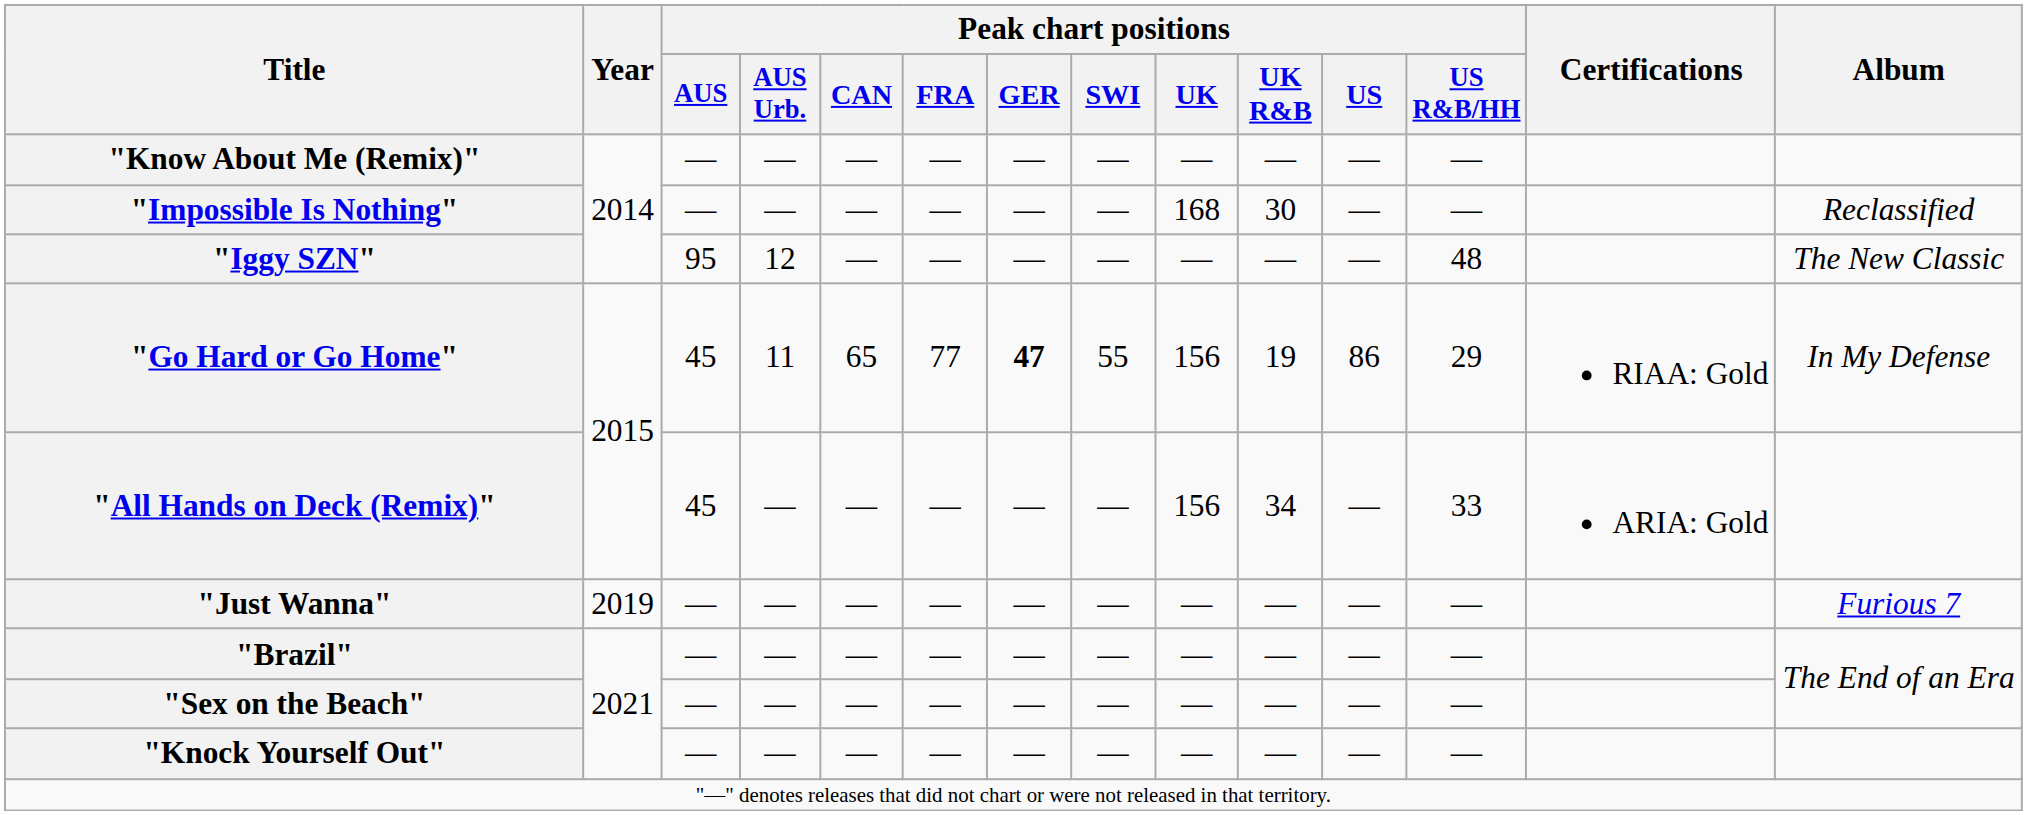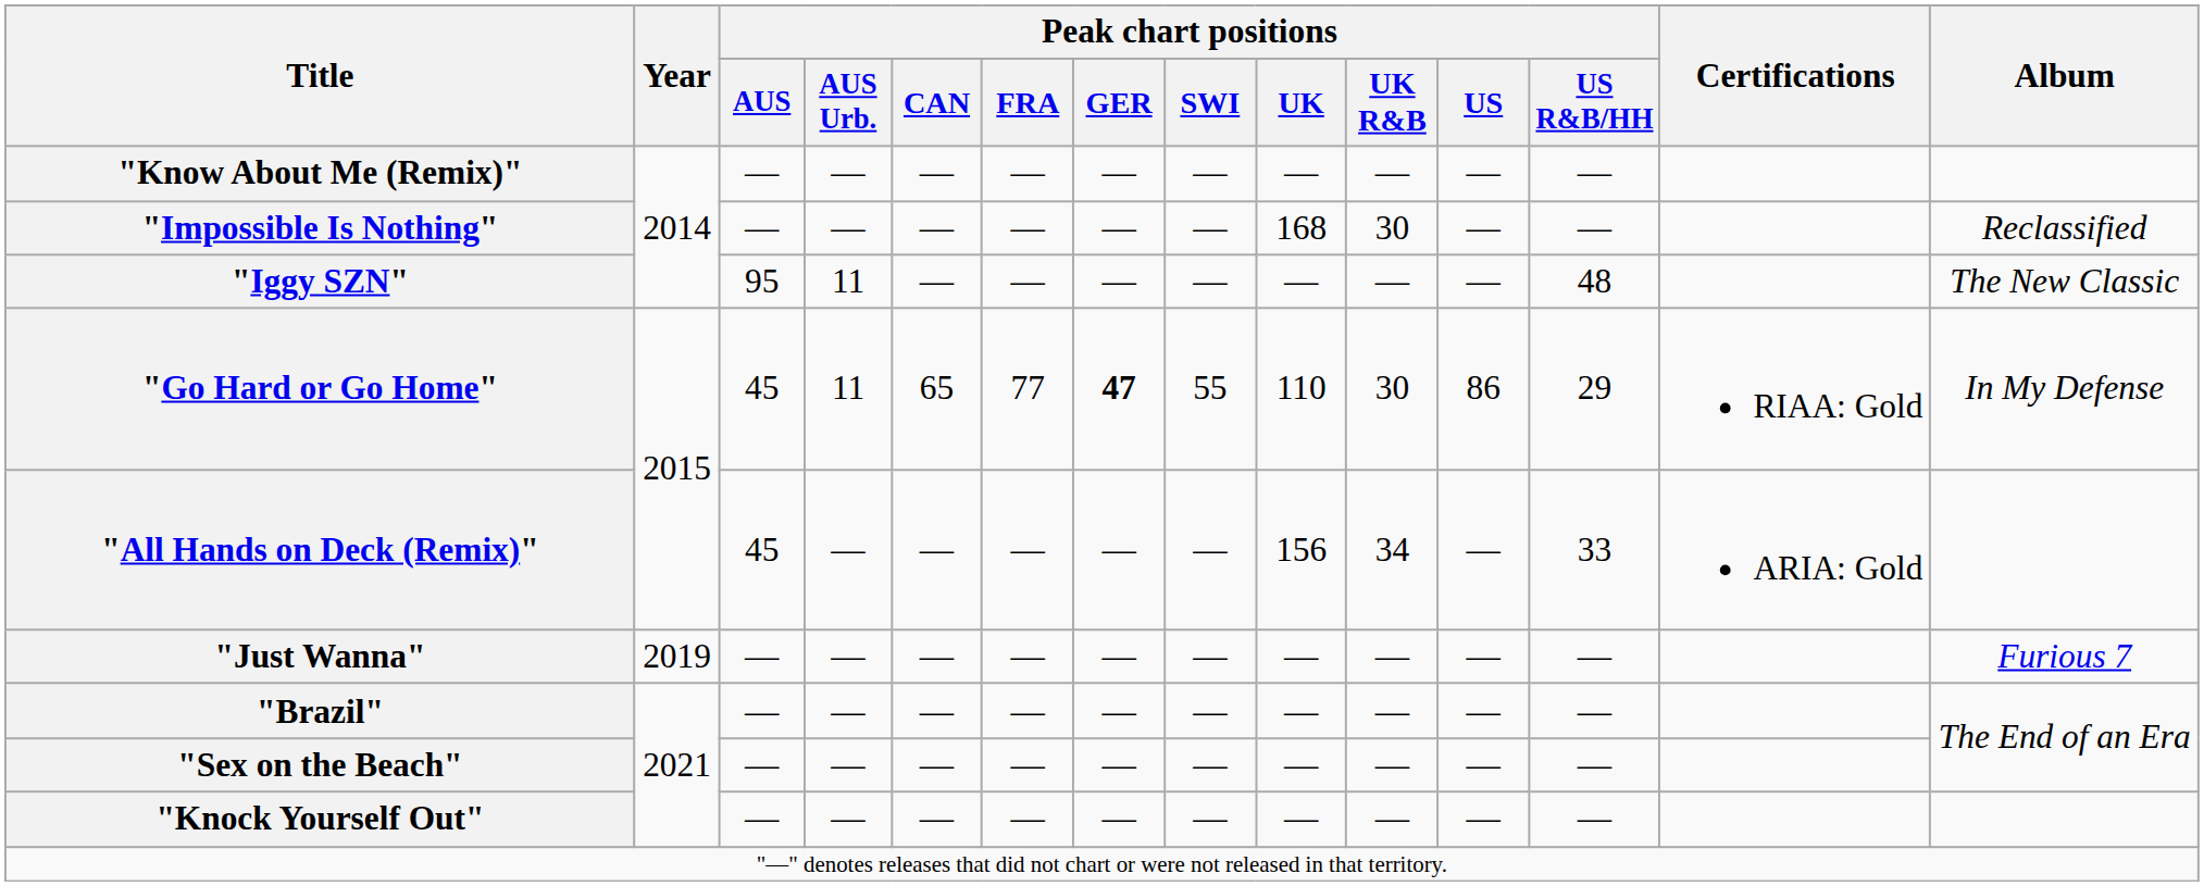 <table class="wikitable plainrowheaders" style="text-align:center;">
 <tr>
 <th scope="col" rowspan="2" style="width:18em;">Title</th>
 <th rowspan="2">Year</th>
 <th colspan="10">Peak chart positions</th>
 <th scope="col" rowspan="2">Certifications</th>
 <th rowspan="2">Album</th>
 </tr>
 <tr>
 <th scope="col" style="width:2.5em;font-size:85%;"><a href='#'>AUS</a><br></th>
 <th scope="col" style="width:2.5em;font-size:85%;"><a href='#'>AUS Urb.</a><br></th>
 <th scope="col" style="width:2.5em;font-size:90%;"><a href='#'>CAN</a><br></th>
 <th scope="col" style="width:2.5em;font-size:90%;"><a href='#'>FRA</a><br></th>
 <th scope="col" style="width:2.5em;font-size:90%;"><a href='#'>GER</a><br></th>
 <th scope="col" style="width:2.5em;font-size:90%;"><a href='#'>SWI</a><br></th>
 <th scope="col" style="width:2.5em;font-size:90%;"><a href='#'>UK</a> <br></th>
 <th scope="col" style="width:2.5em;font-size:90%;"><a href='#'>UK<br>R&B</a> <br></th>
 <th scope="col" style="width:2.5em;font-size:90%;"><a href='#'>US</a><br></th>
 <th scope="col" style="width:2.5em;font-size:85%;"><a href='#'>US R&B/HH</a><br></th>
 </tr>
 <tr>
 <th scope="row">"Know About Me (Remix)"<br></th>
 <td rowspan="3">2014</td>
 <td>—</td>
 <td>—</td>
 <td>—</td>
 <td>—</td>
 <td>—</td>
 <td>—</td>
 <td>—</td>
 <td>—</td>
 <td>—</td>
 <td>—</td>
 <td></td>
 <td></td>
 </tr>
 <tr>
 <th scope="row">"<a href='#'>Impossible Is Nothing</a>"</th>
 <td>—</td>
 <td>—</td>
 <td>—</td>
 <td>—</td>
 <td>—</td>
 <td>—</td>
 <td>168</td>
 <td>30</td>
 <td>—</td>
 <td>—</td>
 <td></td>
 <td><em>Reclassified</em></td>
 </tr>
 <tr>
 <th scope="row">"<a href='#'>Iggy SZN</a>"</th>
 <td>95</td>
-<td>12</td>
+<td>11</td>
 <td>—</td>
 <td>—</td>
 <td>—</td>
 <td>—</td>
 <td>—</td>
 <td>—</td>
 <td>—</td>
 <td>48</td>
 <td></td>
 <td><em>The New Classic</em></td>
 </tr>
 <tr>
 <th scope="row">"<a href='#'>Go Hard or Go Home</a>"<br></th>
 <td rowspan="2">2015</td>
 <td>45</td>
 <td>11</td>
 <td>65</td>
 <td>77</td>
 <td><strong>47</strong></td>
 <td>55</td>
-<td>156</td>
-<td>19</td>
+<td>110</td>
+<td>30</td>
 <td>86</td>
 <td>29</td>
 <td><br><ul><li>RIAA: Gold</li></ul></td>
 <td><em>In My Defense</em></td>
 </tr>
 <tr>
 <th scope="row">"<a href='#'>All Hands on Deck (Remix)</a>"<br></th>
 <td>45</td>
 <td>—</td>
 <td>—</td>
 <td>—</td>
 <td>—</td>
 <td>—</td>
 <td>156</td>
 <td>34</td>
 <td>—</td>
 <td>33</td>
 <td><br><ul><li>ARIA: Gold</li></ul></td>
 <td></td>
 </tr>
 <tr>
 <th scope="row">"Just Wanna"</th>
 <td>2019</td>
 <td>—</td>
 <td>—</td>
 <td>—</td>
 <td>—</td>
 <td>—</td>
 <td>—</td>
 <td>—</td>
 <td>—</td>
 <td>—</td>
 <td>—</td>
 <td></td>
 <td><em><a href='#'>Furious 7</a></em></td>
 </tr>
 <tr>
 <th scope="row">"Brazil"<br></th>
 <td rowspan="3">2021</td>
 <td>—</td>
 <td>—</td>
 <td>—</td>
 <td>—</td>
 <td>—</td>
 <td>—</td>
 <td>—</td>
 <td>—</td>
 <td>—</td>
 <td>—</td>
 <td></td>
 <td rowspan="2"><em>The End of an Era</em></td>
 </tr>
 <tr>
 <th scope="row">"Sex on the Beach"<br></th>
 <td>—</td>
 <td>—</td>
 <td>—</td>
 <td>—</td>
 <td>—</td>
 <td>—</td>
 <td>—</td>
 <td>—</td>
 <td>—</td>
 <td>—</td>
 <td></td>
 </tr>
 <tr>
 <th scope="row">"Knock Yourself Out"<br></th>
 <td>—</td>
 <td>—</td>
 <td>—</td>
 <td>—</td>
 <td>—</td>
 <td>—</td>
 <td>—</td>
 <td>—</td>
 <td>—</td>
 <td>—</td>
 <td></td>
 <td></td>
 </tr>
 <tr>
 <td align="center" colspan="15" style="font-size:8pt">"—" denotes releases that did not chart or were not released in that territory.</td>
 </tr>
 </table>
